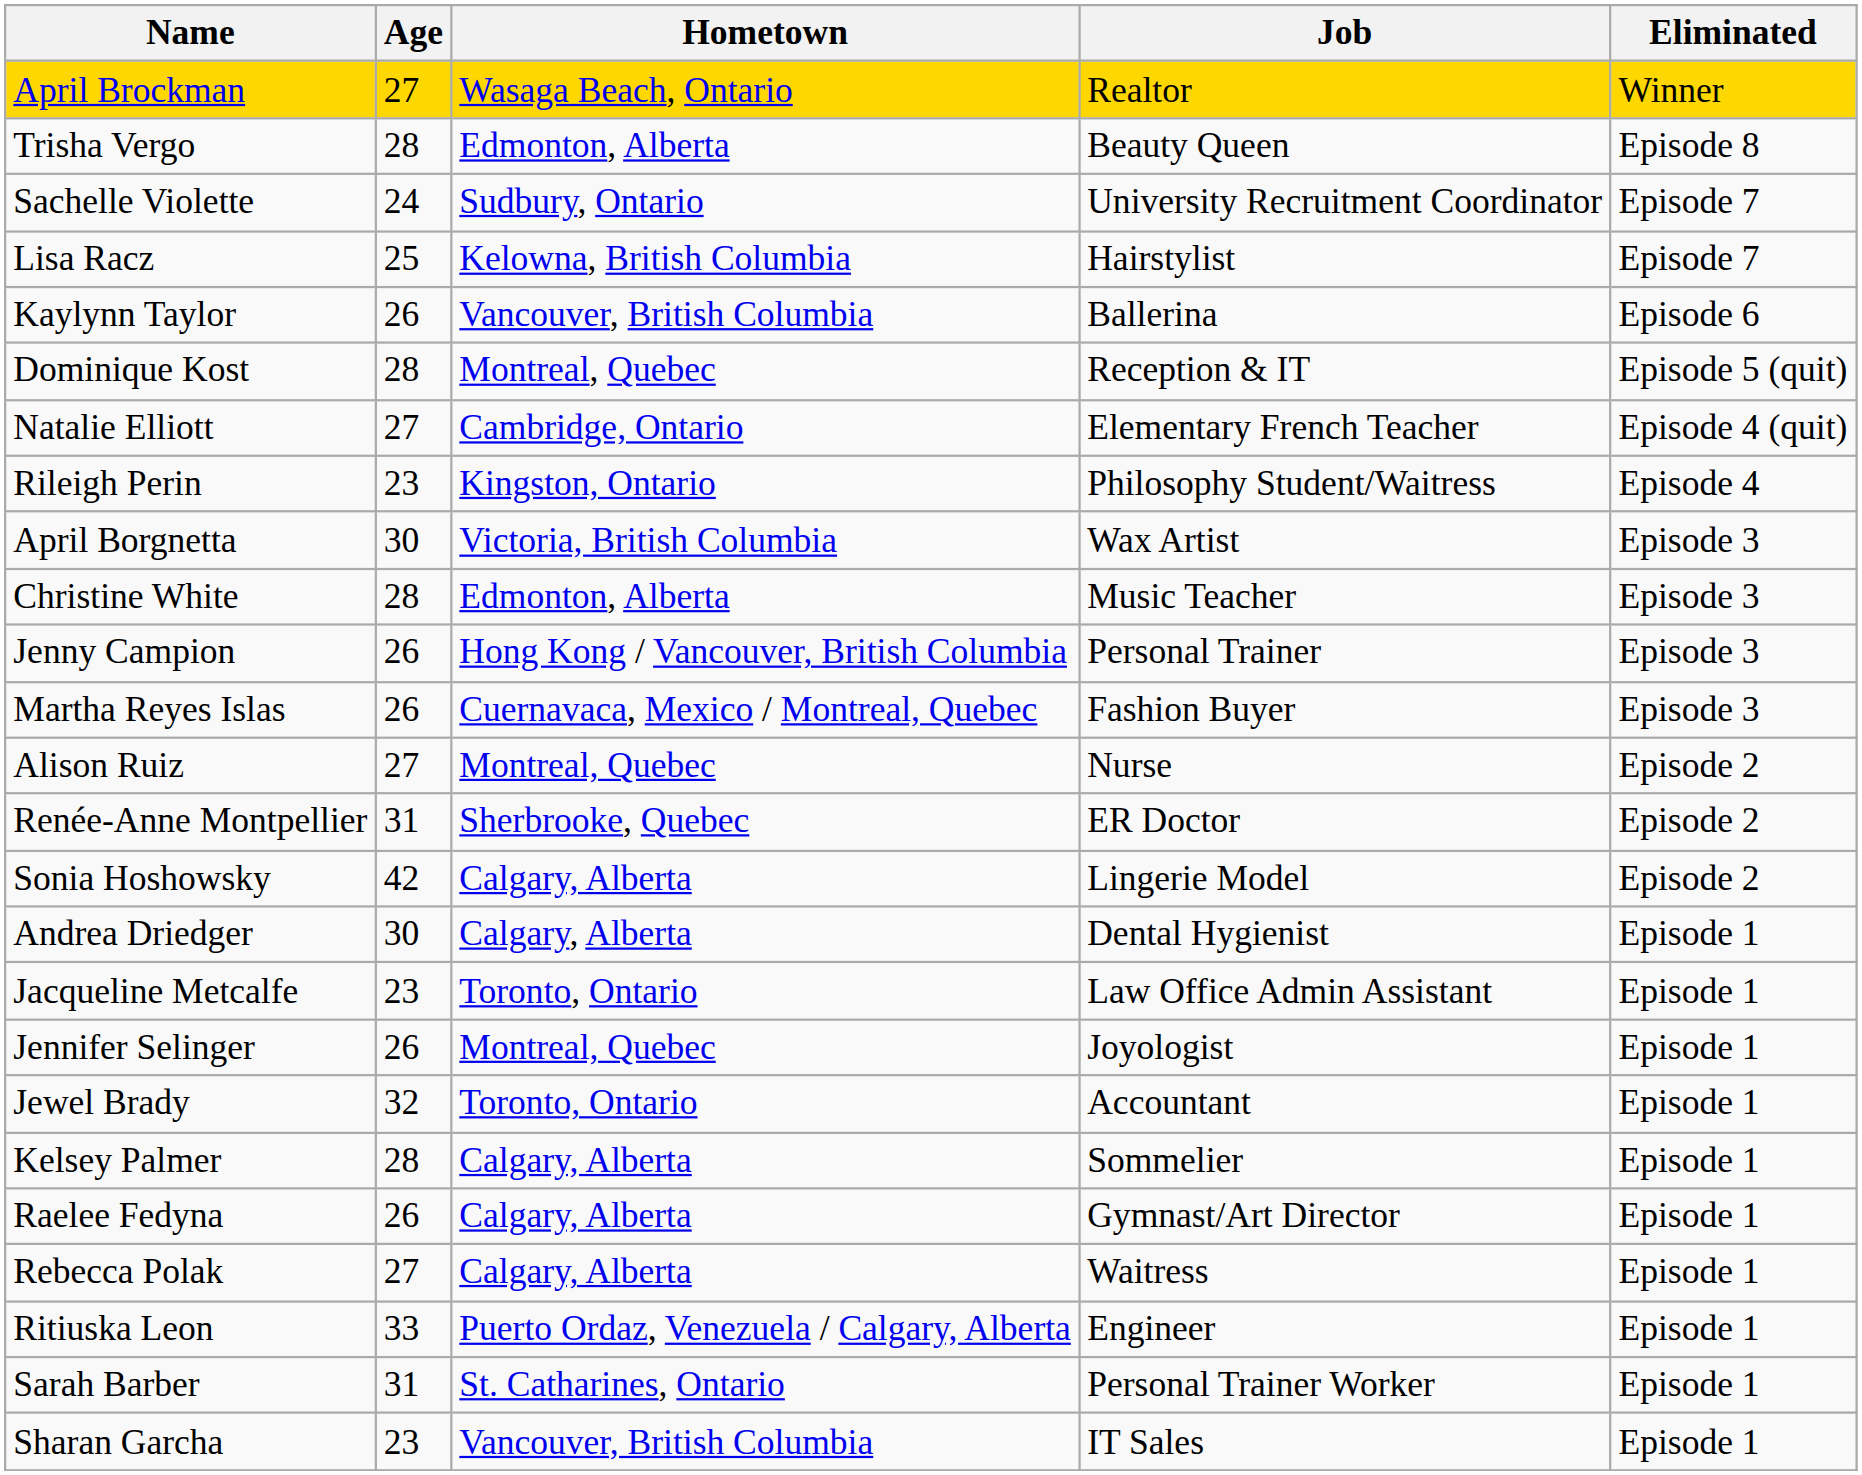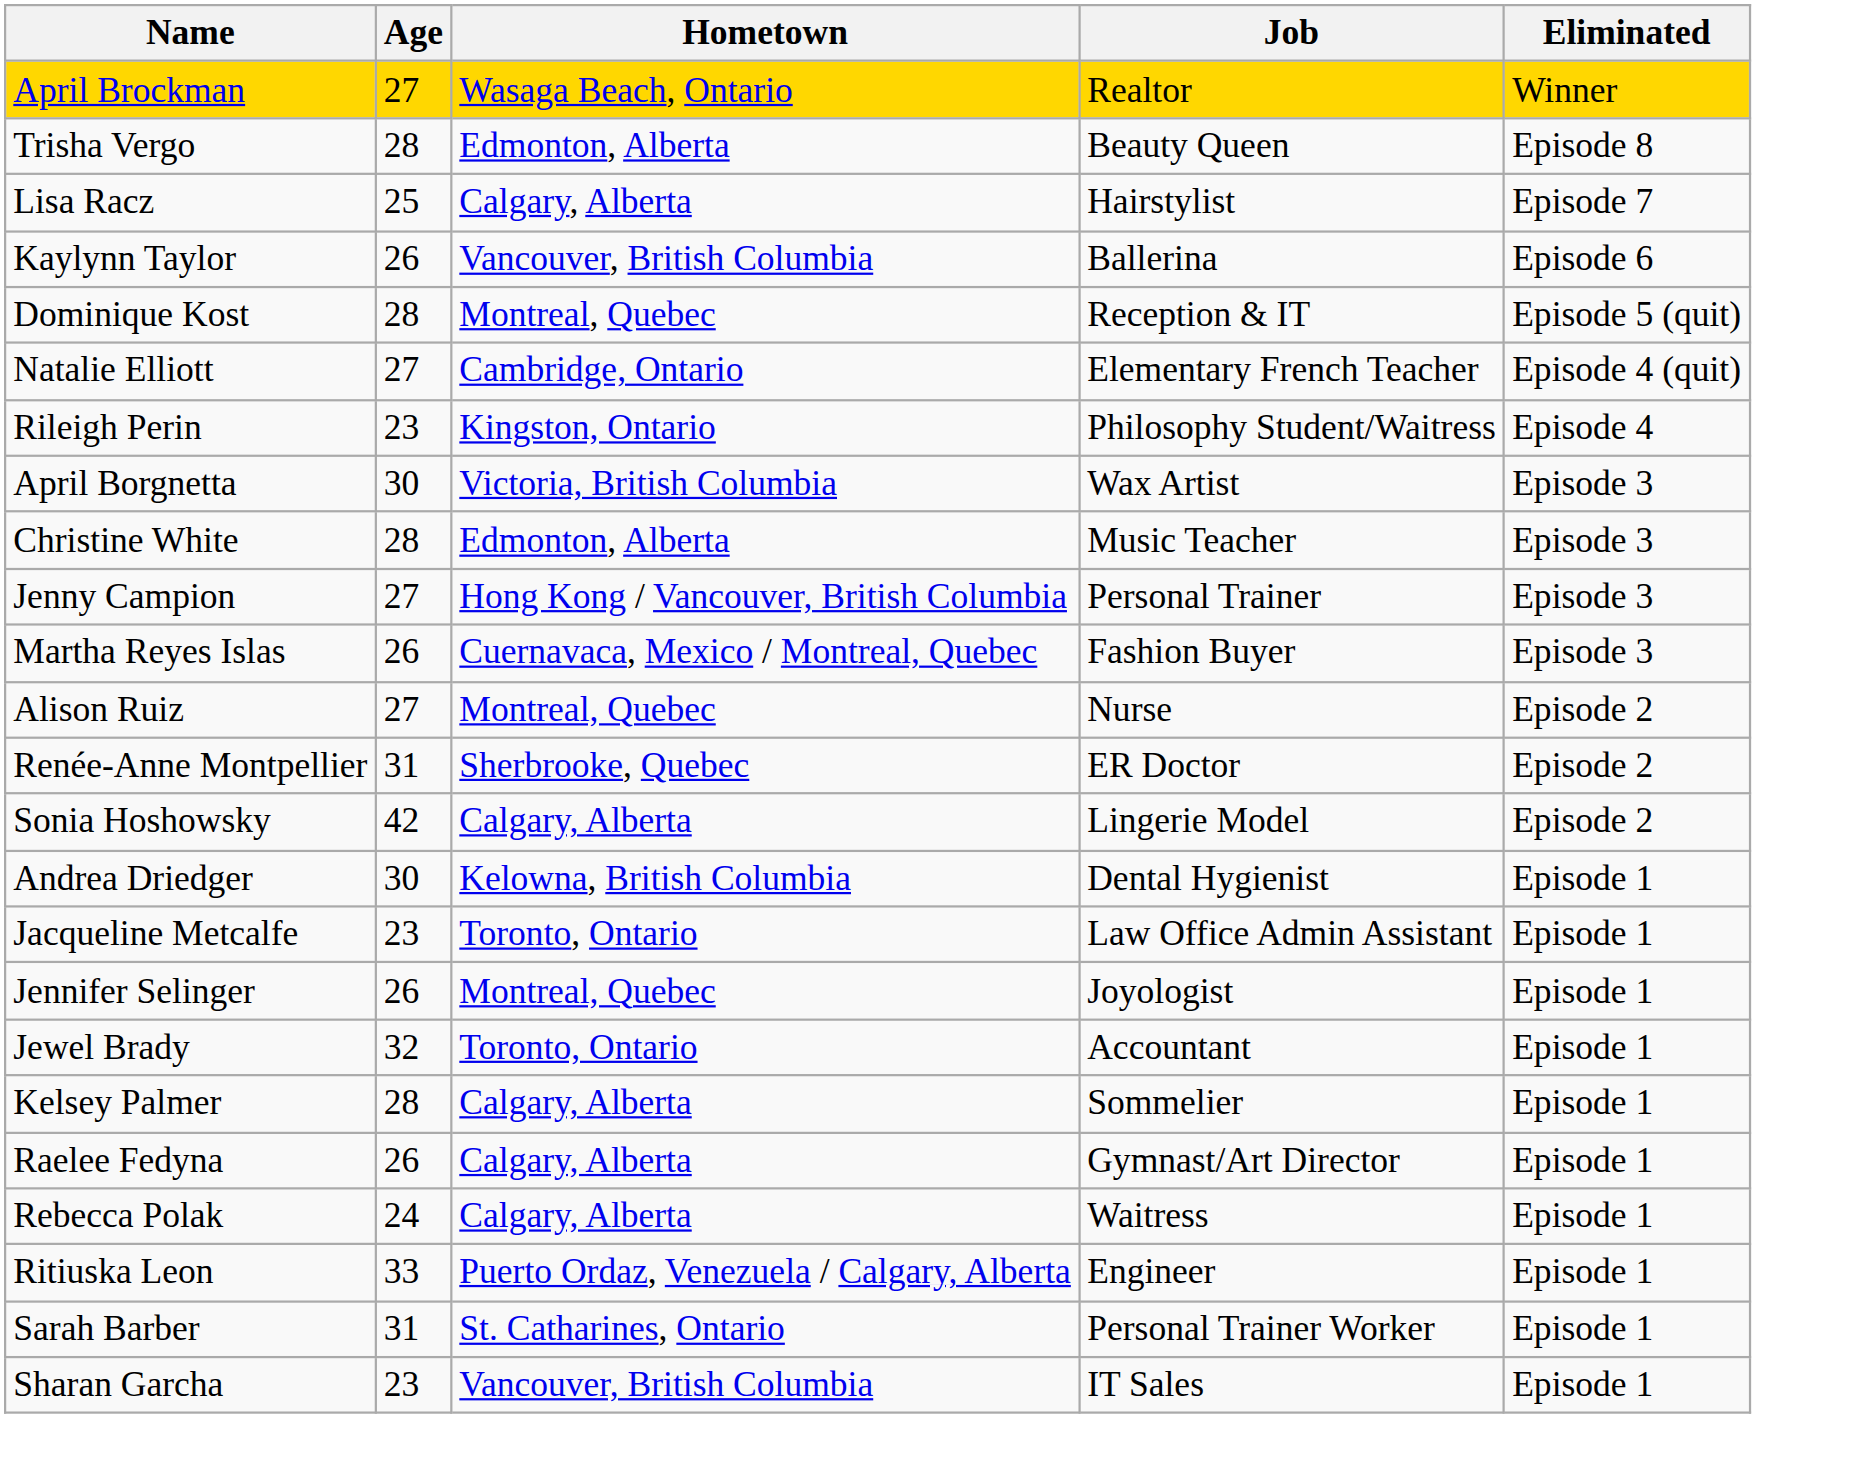 <table class="wikitable sortable">
 <tr>
 <th>Name</th>
 <th>Age</th>
 <th>Hometown</th>
 <th>Job</th>
 <th>Eliminated</th>
 </tr>
 <tr bgcolor="gold">
 <td><a href='#'>April Brockman</a></td>
 <td>27</td>
 <td><a href='#'>Wasaga Beach</a>, <a href='#'>Ontario</a></td>
 <td>Realtor</td>
 <td>Winner</td>
 </tr>
 <tr>
 <td>Trisha Vergo</td>
 <td>28</td>
 <td><a href='#'>Edmonton</a>, <a href='#'>Alberta</a></td>
 <td>Beauty Queen</td>
 <td>Episode 8</td>
 </tr>
 <tr>
-<td>Sachelle Violette</td>
-<td>24</td>
-<td><a href='#'>Sudbury</a>, <a href='#'>Ontario</a></td>
-<td>University Recruitment Coordinator</td>
-<td>Episode 7</td>
-</tr>
-<tr>
 <td>Lisa Racz</td>
 <td>25</td>
-<td><a href='#'>Kelowna</a>, <a href='#'>British Columbia</a></td>
+<td><a href='#'>Calgary</a>, <a href='#'>Alberta</a></td>
 <td>Hairstylist</td>
 <td>Episode 7</td>
 </tr>
 <tr>
 <td>Kaylynn Taylor</td>
 <td>26</td>
 <td><a href='#'>Vancouver</a>, <a href='#'>British Columbia</a></td>
 <td>Ballerina</td>
 <td>Episode 6</td>
 </tr>
 <tr>
 <td>Dominique Kost</td>
 <td>28</td>
 <td><a href='#'>Montreal</a>, <a href='#'>Quebec</a></td>
 <td>Reception & IT</td>
 <td>Episode 5 (quit)</td>
 </tr>
 <tr>
 <td>Natalie Elliott</td>
 <td>27</td>
 <td><a href='#'>Cambridge, Ontario</a></td>
 <td>Elementary French Teacher</td>
 <td>Episode 4 (quit)</td>
 </tr>
 <tr>
 <td>Rileigh Perin</td>
 <td>23</td>
 <td><a href='#'>Kingston, Ontario</a></td>
 <td>Philosophy Student/Waitress</td>
 <td>Episode 4</td>
 </tr>
 <tr>
 <td>April Borgnetta</td>
 <td>30</td>
 <td><a href='#'>Victoria, British Columbia</a></td>
 <td>Wax Artist</td>
 <td>Episode 3</td>
 </tr>
 <tr>
 <td>Christine White</td>
 <td>28</td>
 <td><a href='#'>Edmonton</a>, <a href='#'>Alberta</a></td>
 <td>Music Teacher</td>
 <td>Episode 3</td>
 </tr>
 <tr>
 <td>Jenny Campion</td>
-<td>26</td>
+<td>27</td>
 <td><a href='#'>Hong Kong</a> / <a href='#'>Vancouver, British Columbia</a></td>
 <td>Personal Trainer</td>
 <td>Episode 3</td>
 </tr>
 <tr>
 <td>Martha Reyes Islas</td>
 <td>26</td>
 <td><a href='#'>Cuernavaca</a>, <a href='#'>Mexico</a> / <a href='#'>Montreal, Quebec</a></td>
 <td>Fashion Buyer</td>
 <td>Episode 3</td>
 </tr>
 <tr>
 <td>Alison Ruiz</td>
 <td>27</td>
 <td><a href='#'>Montreal, Quebec</a></td>
 <td>Nurse</td>
 <td>Episode 2</td>
 </tr>
 <tr>
 <td>Renée-Anne Montpellier</td>
 <td>31</td>
 <td><a href='#'>Sherbrooke</a>, <a href='#'>Quebec</a></td>
 <td>ER Doctor</td>
 <td>Episode 2</td>
 </tr>
 <tr>
 <td>Sonia Hoshowsky</td>
 <td>42</td>
 <td><a href='#'>Calgary, Alberta</a></td>
 <td>Lingerie Model</td>
 <td>Episode 2</td>
 </tr>
 <tr>
 <td>Andrea Driedger</td>
 <td>30</td>
-<td><a href='#'>Calgary</a>, <a href='#'>Alberta</a></td>
+<td><a href='#'>Kelowna</a>, <a href='#'>British Columbia</a></td>
 <td>Dental Hygienist</td>
 <td>Episode 1</td>
 </tr>
 <tr>
 <td>Jacqueline Metcalfe</td>
 <td>23</td>
 <td><a href='#'>Toronto</a>, <a href='#'>Ontario</a></td>
 <td>Law Office Admin Assistant</td>
 <td>Episode 1</td>
 </tr>
 <tr>
 <td>Jennifer Selinger</td>
 <td>26</td>
 <td><a href='#'>Montreal, Quebec</a></td>
 <td>Joyologist</td>
 <td>Episode 1</td>
 </tr>
 <tr>
 <td>Jewel Brady</td>
 <td>32</td>
 <td><a href='#'>Toronto, Ontario</a></td>
 <td>Accountant</td>
 <td>Episode 1</td>
 </tr>
 <tr>
 <td>Kelsey Palmer</td>
 <td>28</td>
 <td><a href='#'>Calgary, Alberta</a></td>
 <td>Sommelier</td>
 <td>Episode 1</td>
 </tr>
 <tr>
 <td>Raelee Fedyna</td>
 <td>26</td>
 <td><a href='#'>Calgary, Alberta</a></td>
 <td>Gymnast/Art Director</td>
 <td>Episode 1</td>
 </tr>
 <tr>
 <td>Rebecca Polak</td>
-<td>27</td>
+<td>24</td>
 <td><a href='#'>Calgary, Alberta</a></td>
 <td>Waitress</td>
 <td>Episode 1</td>
 </tr>
 <tr>
 <td>Ritiuska Leon</td>
 <td>33</td>
 <td><a href='#'>Puerto Ordaz</a>, <a href='#'>Venezuela</a> / <a href='#'>Calgary, Alberta</a></td>
 <td>Engineer</td>
 <td>Episode 1</td>
 </tr>
 <tr>
 <td>Sarah Barber</td>
 <td>31</td>
 <td><a href='#'>St. Catharines</a>, <a href='#'>Ontario</a></td>
 <td>Personal Trainer Worker</td>
 <td>Episode 1</td>
 </tr>
 <tr>
 <td>Sharan Garcha</td>
 <td>23</td>
 <td><a href='#'>Vancouver, British Columbia</a></td>
 <td>IT Sales</td>
 <td>Episode 1</td>
 </tr>
 </table>
